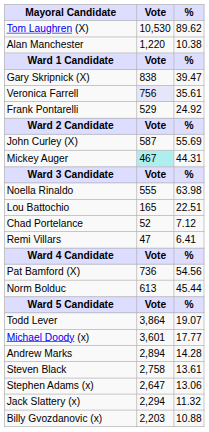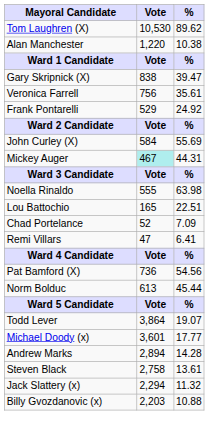 <table class="wikitable">
 <tr>
 <th style="background:#ddf; width:200px;">Mayoral Candidate</th>
 <th style="background:#ddf; width:50px;">Vote</th>
 <th style="background:#ddf; width:30px;">%</th>
 </tr>
 <tr>
 <td><a href='#'>Tom Laughren</a> (X)</td>
 <td>10,530</td>
 <td>89.62</td>
 </tr>
 <tr>
 <td>Alan Manchester</td>
 <td>1,220</td>
 <td>10.38</td>
 </tr>
 <tr>
 <th style="background:#ddf; width:200px;">Ward 1 Candidate</th>
 <th style="background:#ddf; width:50px;">Vote</th>
 <th style="background:#ddf; width:30px;">%</th>
 </tr>
 <tr>
 <td>Gary Skripnick (X)</td>
 <td>838</td>
 <td>39.47</td>
 </tr>
 <tr>
 <td>Veronica Farrell</td>
-<td style="background: lavender;">756</td>
+<td>756</td>
 <td>35.61</td>
 </tr>
 <tr>
 <td>Frank Pontarelli</td>
 <td>529</td>
 <td>24.92</td>
 </tr>
 <tr>
 <th style="background:#ddf; width:200px;">Ward 2 Candidate</th>
 <th style="background:#ddf; width:50px;">Vote</th>
 <th style="background:#ddf; width:30px;">%</th>
 </tr>
 <tr>
 <td>John Curley (X)</td>
-<td>587</td>
+<td>584</td>
 <td>55.69</td>
 </tr>
 <tr>
 <td>Mickey Auger</td>
 <td style="background: paleturquoise;">467</td>
 <td>44.31</td>
 </tr>
 <tr>
 <th style="background:#ddf; width:200px;">Ward 3 Candidate</th>
 <th style="background:#ddf; width:50px;">Vote</th>
 <th style="background:#ddf; width:30px;">%</th>
 </tr>
 <tr>
 <td>Noella Rinaldo</td>
 <td>555</td>
 <td>63.98</td>
 </tr>
 <tr>
 <td>Lou Battochio</td>
 <td>165</td>
 <td>22.51</td>
 </tr>
 <tr>
 <td>Chad Portelance</td>
 <td>52</td>
-<td>7.12</td>
+<td>7.09</td>
 </tr>
 <tr>
 <td>Remi Villars</td>
 <td>47</td>
 <td>6.41</td>
 </tr>
 <tr>
 <th style="background:#ddf; width:200px;">Ward 4 Candidate</th>
 <th style="background:#ddf; width:50px;">Vote</th>
 <th style="background:#ddf; width:30px;">%</th>
 </tr>
 <tr>
 <td>Pat Bamford (X)</td>
 <td>736</td>
 <td>54.56</td>
 </tr>
 <tr>
 <td>Norm Bolduc</td>
 <td>613</td>
 <td>45.44</td>
 </tr>
 <tr>
 <th style="background:#ddf; width:200px;">Ward 5 Candidate</th>
 <th style="background:#ddf; width:50px;">Vote</th>
 <th style="background:#ddf; width:30px;">%</th>
 </tr>
 <tr>
 <td>Todd Lever</td>
 <td>3,864</td>
 <td>19.07</td>
 </tr>
 <tr>
 <td><a href='#'>Michael Doody</a> (x)</td>
 <td>3,601</td>
 <td>17.77</td>
 </tr>
 <tr>
 <td>Andrew Marks</td>
 <td>2,894</td>
 <td>14.28</td>
 </tr>
 <tr>
 <td>Steven Black</td>
 <td>2,758</td>
 <td>13.61</td>
 </tr>
 <tr>
-<td>Stephen Adams (x)</td>
-<td>2,647</td>
-<td>13.06</td>
-</tr>
-<tr>
 <td>Jack Slattery (x)</td>
 <td>2,294</td>
 <td>11.32</td>
 </tr>
 <tr>
 <td>Billy Gvozdanovic (x)</td>
 <td>2,203</td>
 <td>10.88</td>
 </tr>
 </table>
